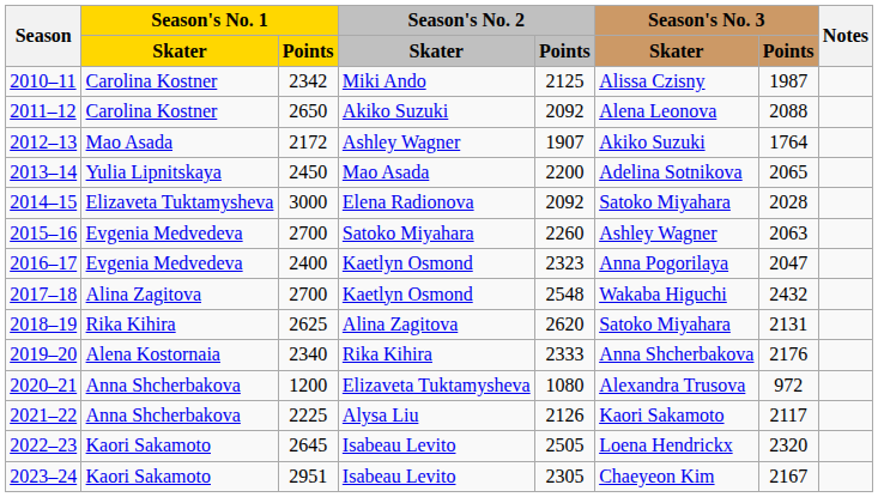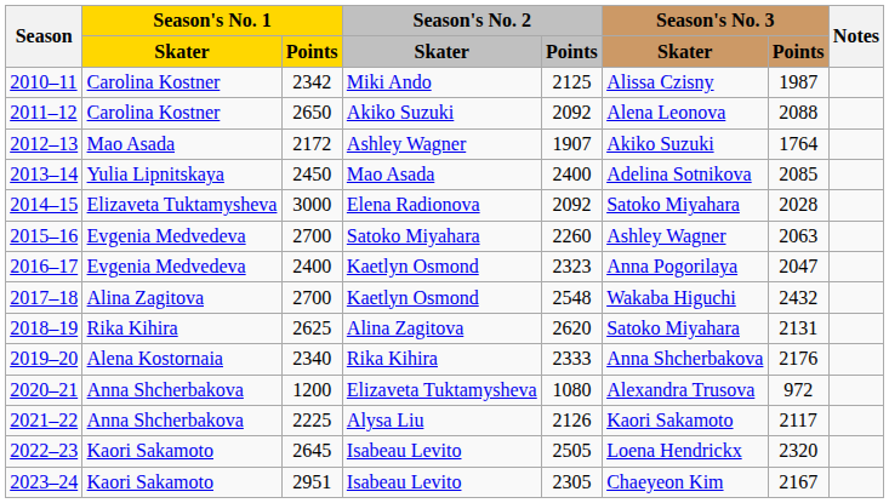 <table class="wikitable sortable">
 <tr>
 <th rowspan="2">Season</th>
 <th colspan="2" style="background-color: gold;">Season's No. 1</th>
 <th colspan="2" style="background-color: silver;">Season's No. 2</th>
 <th colspan="2" style="background-color: #cc9966;">Season's No. 3</th>
 <th rowspan="2">Notes</th>
 </tr>
 <tr>
 <th style="background-color: gold;">Skater</th>
 <th style="background-color: gold;">Points</th>
 <th style="background-color: silver;">Skater</th>
 <th style="background-color: silver;">Points</th>
 <th style="background-color: #cc9966;">Skater</th>
 <th style="background-color: #cc9966;">Points</th>
 </tr>
 <tr>
 <td><a href='#'>2010–11</a></td>
 <td> <a href='#'>Carolina Kostner</a></td>
 <td style="text-align: center;">2342</td>
 <td> <a href='#'>Miki Ando</a></td>
 <td style="text-align: center;">2125</td>
 <td> <a href='#'>Alissa Czisny</a></td>
 <td style="text-align: center;">1987</td>
 <td></td>
 </tr>
 <tr>
 <td><a href='#'>2011–12</a></td>
 <td> <a href='#'>Carolina Kostner</a></td>
 <td style="text-align: center;">2650</td>
 <td> <a href='#'>Akiko Suzuki</a></td>
 <td style="text-align: center;">2092</td>
 <td> <a href='#'>Alena Leonova</a></td>
 <td style="text-align: center;">2088</td>
 <td></td>
 </tr>
 <tr>
 <td><a href='#'>2012–13</a></td>
 <td> <a href='#'>Mao Asada</a></td>
 <td style="text-align: center;">2172</td>
 <td> <a href='#'>Ashley Wagner</a></td>
 <td style="text-align: center;">1907</td>
 <td> <a href='#'>Akiko Suzuki</a></td>
 <td style="text-align: center;">1764</td>
 <td></td>
 </tr>
 <tr>
 <td><a href='#'>2013–14</a></td>
 <td> <a href='#'>Yulia Lipnitskaya</a></td>
 <td style="text-align: center;">2450</td>
 <td> <a href='#'>Mao Asada</a></td>
-<td style="text-align: center;">2200</td>
+<td style="text-align: center;">2400</td>
 <td> <a href='#'>Adelina Sotnikova</a></td>
-<td style="text-align: center;">2065</td>
+<td style="text-align: center;">2085</td>
 <td></td>
 </tr>
 <tr>
 <td><a href='#'>2014–15</a></td>
 <td> <a href='#'>Elizaveta Tuktamysheva</a></td>
 <td style="text-align: center;">3000</td>
 <td> <a href='#'>Elena Radionova</a></td>
 <td style="text-align: center;">2092</td>
 <td> <a href='#'>Satoko Miyahara</a></td>
 <td style="text-align: center;">2028</td>
 <td></td>
 </tr>
 <tr>
 <td><a href='#'>2015–16</a></td>
 <td> <a href='#'>Evgenia Medvedeva</a></td>
 <td style="text-align: center;">2700</td>
 <td> <a href='#'>Satoko Miyahara</a></td>
 <td style="text-align: center;">2260</td>
 <td> <a href='#'>Ashley Wagner</a></td>
 <td style="text-align: center;">2063</td>
 <td></td>
 </tr>
 <tr>
 <td><a href='#'>2016–17</a></td>
 <td> <a href='#'>Evgenia Medvedeva</a></td>
 <td style="text-align: center;">2400</td>
 <td> <a href='#'>Kaetlyn Osmond</a></td>
 <td style="text-align: center;">2323</td>
 <td> <a href='#'>Anna Pogorilaya</a></td>
 <td style="text-align: center;">2047</td>
 <td></td>
 </tr>
 <tr>
 <td><a href='#'>2017–18</a></td>
 <td> <a href='#'>Alina Zagitova</a></td>
 <td style="text-align: center;">2700</td>
 <td> <a href='#'>Kaetlyn Osmond</a></td>
 <td style="text-align: center;">2548</td>
 <td> <a href='#'>Wakaba Higuchi</a></td>
 <td style="text-align: center;">2432</td>
 <td></td>
 </tr>
 <tr>
 <td><a href='#'>2018–19</a></td>
 <td> <a href='#'>Rika Kihira</a></td>
 <td style="text-align: center;">2625</td>
 <td> <a href='#'>Alina Zagitova</a></td>
 <td style="text-align: center;">2620</td>
 <td> <a href='#'>Satoko Miyahara</a></td>
 <td style="text-align: center;">2131</td>
 <td></td>
 </tr>
 <tr>
 <td><a href='#'>2019–20</a></td>
 <td> <a href='#'>Alena Kostornaia</a></td>
 <td style="text-align: center;">2340</td>
 <td> <a href='#'>Rika Kihira</a></td>
 <td style="text-align: center;">2333</td>
 <td> <a href='#'>Anna Shcherbakova</a></td>
 <td style="text-align: center;">2176</td>
 <td></td>
 </tr>
 <tr>
 <td><a href='#'>2020–21</a></td>
 <td> <a href='#'>Anna Shcherbakova</a></td>
 <td style="text-align: center;">1200</td>
 <td> <a href='#'>Elizaveta Tuktamysheva</a></td>
 <td style="text-align: center;">1080</td>
 <td> <a href='#'>Alexandra Trusova</a></td>
 <td style="text-align: center;">972</td>
 <td></td>
 </tr>
 <tr>
 <td><a href='#'>2021–22</a></td>
 <td> <a href='#'>Anna Shcherbakova</a></td>
 <td style="text-align: center;">2225</td>
 <td> <a href='#'>Alysa Liu</a></td>
 <td style="text-align: center;">2126</td>
 <td> <a href='#'>Kaori Sakamoto</a></td>
 <td style="text-align: center;">2117</td>
 <td></td>
 </tr>
 <tr>
 <td><a href='#'>2022–23</a></td>
 <td> <a href='#'>Kaori Sakamoto</a></td>
 <td style="text-align: center;">2645</td>
 <td> <a href='#'>Isabeau Levito</a></td>
 <td style="text-align: center;">2505</td>
 <td> <a href='#'>Loena Hendrickx</a></td>
 <td style="text-align: center;">2320</td>
 <td></td>
 </tr>
 <tr>
 <td><a href='#'>2023–24</a></td>
 <td> <a href='#'>Kaori Sakamoto</a></td>
 <td style="text-align: center;">2951</td>
 <td> <a href='#'>Isabeau Levito</a></td>
 <td style="text-align: center;">2305</td>
 <td> <a href='#'>Chaeyeon Kim</a></td>
 <td style="text-align: center;">2167</td>
 <td></td>
 </tr>
 </table>
